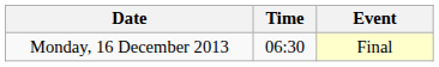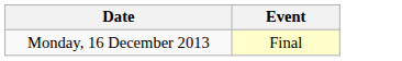 <table class = "wikitable" style="text-align:center;">
 <tr>
 <th width=220>Date</th>
-<th width=50>Time</th>
 <th width=100>Event</th>
 </tr>
 <tr>
 <td>Monday, 16 December 2013</td>
-<td>06:30</td>
 <td bgcolor=ffffcc>Final</td>
 </tr>
 </table>
